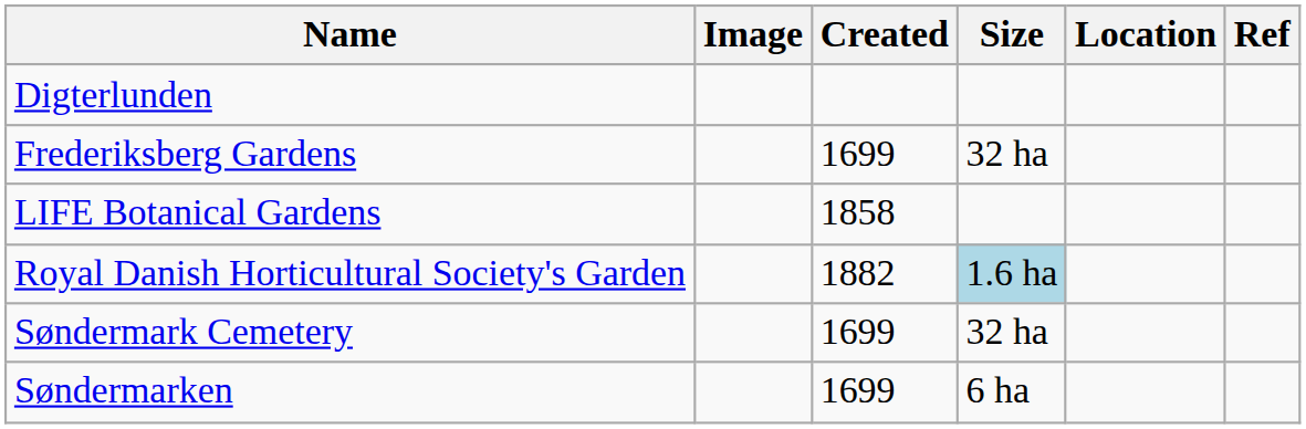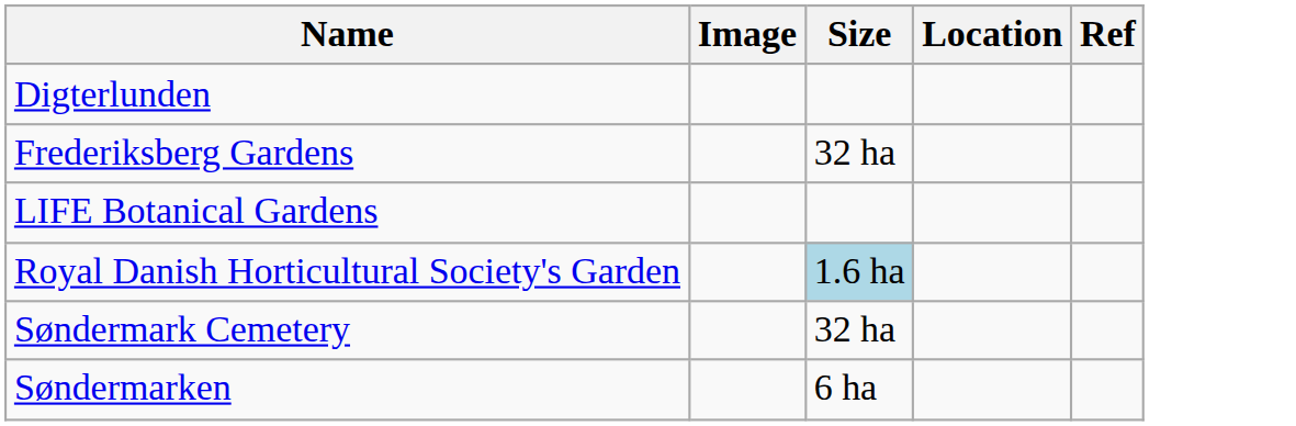 <table class="wikitable sortable">
 <tr>
 <th>Name</th>
 <th>Image</th>
-<th>Created</th>
 <th>Size</th>
 <th>Location</th>
 <th>Ref</th>
 </tr>
 <tr>
 <td><a href='#'>Digterlunden</a></td>
 <td></td>
 <td></td>
 <td></td>
 <td></td>
-<td></td>
 </tr>
 <tr>
 <td><a href='#'>Frederiksberg Gardens</a></td>
 <td></td>
-<td>1699</td>
 <td>32 ha</td>
 <td></td>
 <td></td>
 </tr>
 <tr>
 <td><a href='#'>LIFE Botanical Gardens</a></td>
 <td></td>
-<td>1858</td>
 <td></td>
 <td></td>
 <td></td>
 </tr>
 <tr>
 <td><a href='#'>Royal Danish Horticultural Society's Garden</a></td>
 <td></td>
-<td>1882</td>
 <td style="background: lightblue;">1.6 ha</td>
 <td></td>
 <td></td>
 </tr>
 <tr>
 <td><a href='#'>Søndermark Cemetery</a></td>
 <td></td>
-<td>1699</td>
 <td>32 ha</td>
 <td></td>
 <td></td>
 </tr>
 <tr>
 <td><a href='#'>Søndermarken</a></td>
 <td></td>
-<td>1699</td>
 <td>6 ha</td>
 <td></td>
 <td></td>
 </tr>
 </table>
